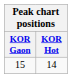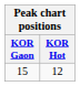 <table class="wikitable plainrowheaders" style="text-align:center;">
 <tr>
 <th colspan="2">Peak chart positions</th>
 </tr>
 <tr>
 <th style="width:3em;font-size:90%;"><a href='#'>KOR Gaon</a><br></th>
 <th scope="col" style="width:3em;font-size:90%;"><a href='#'>KOR Hot</a><br></th>
 </tr>
 <tr>
 <td>15</td>
-<td>14</td>
+<td>12</td>
 </tr>
 </table>
